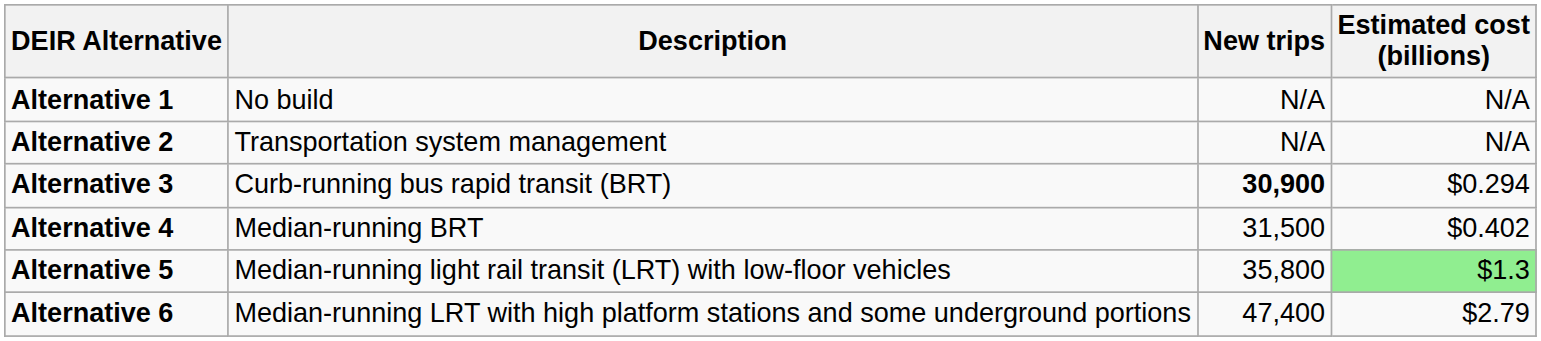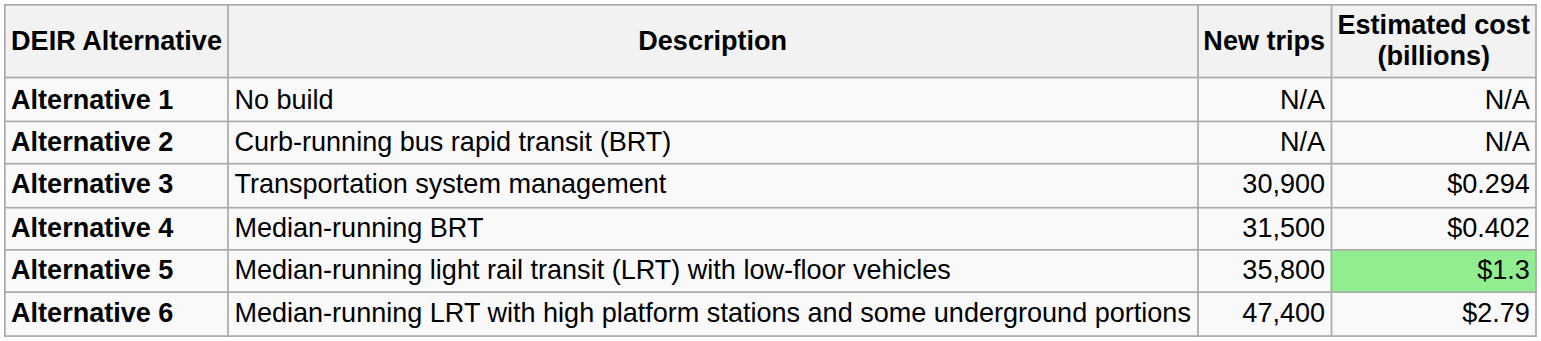 <table class="wikitable">
 <tr>
 <th>DEIR Alternative</th>
 <th>Description</th>
 <th>New trips</th>
 <th>Estimated cost<br>(billions)</th>
 </tr>
 <tr>
 <td><strong>Alternative 1</strong></td>
 <td>No build</td>
 <td align="right">N/A</td>
 <td align="right">N/A</td>
 </tr>
 <tr>
 <td><strong>Alternative 2</strong></td>
-<td>Transportation system management</td>
+<td>Curb-running bus rapid transit (BRT)</td>
 <td align="right">N/A</td>
 <td align="right">N/A</td>
 </tr>
 <tr>
 <td><strong>Alternative 3</strong></td>
-<td>Curb-running bus rapid transit (BRT)</td>
-<td align="right"><strong>30,900</strong></td>
+<td>Transportation system management</td>
+<td align="right">30,900</td>
 <td align="right">$0.294</td>
 </tr>
 <tr>
 <td><strong>Alternative 4</strong></td>
 <td>Median-running BRT</td>
 <td align="right">31,500</td>
 <td align="right">$0.402</td>
 </tr>
 <tr>
 <td><strong>Alternative 5</strong></td>
 <td>Median-running light rail transit (LRT) with low-floor vehicles</td>
 <td align="right">35,800</td>
 <td align="right" style="background: lightgreen;">$1.3</td>
 </tr>
 <tr>
 <td><strong>Alternative 6</strong></td>
 <td>Median-running LRT with high platform stations and some underground portions</td>
 <td align="right">47,400</td>
 <td align="right">$2.79</td>
 </tr>
 </table>
